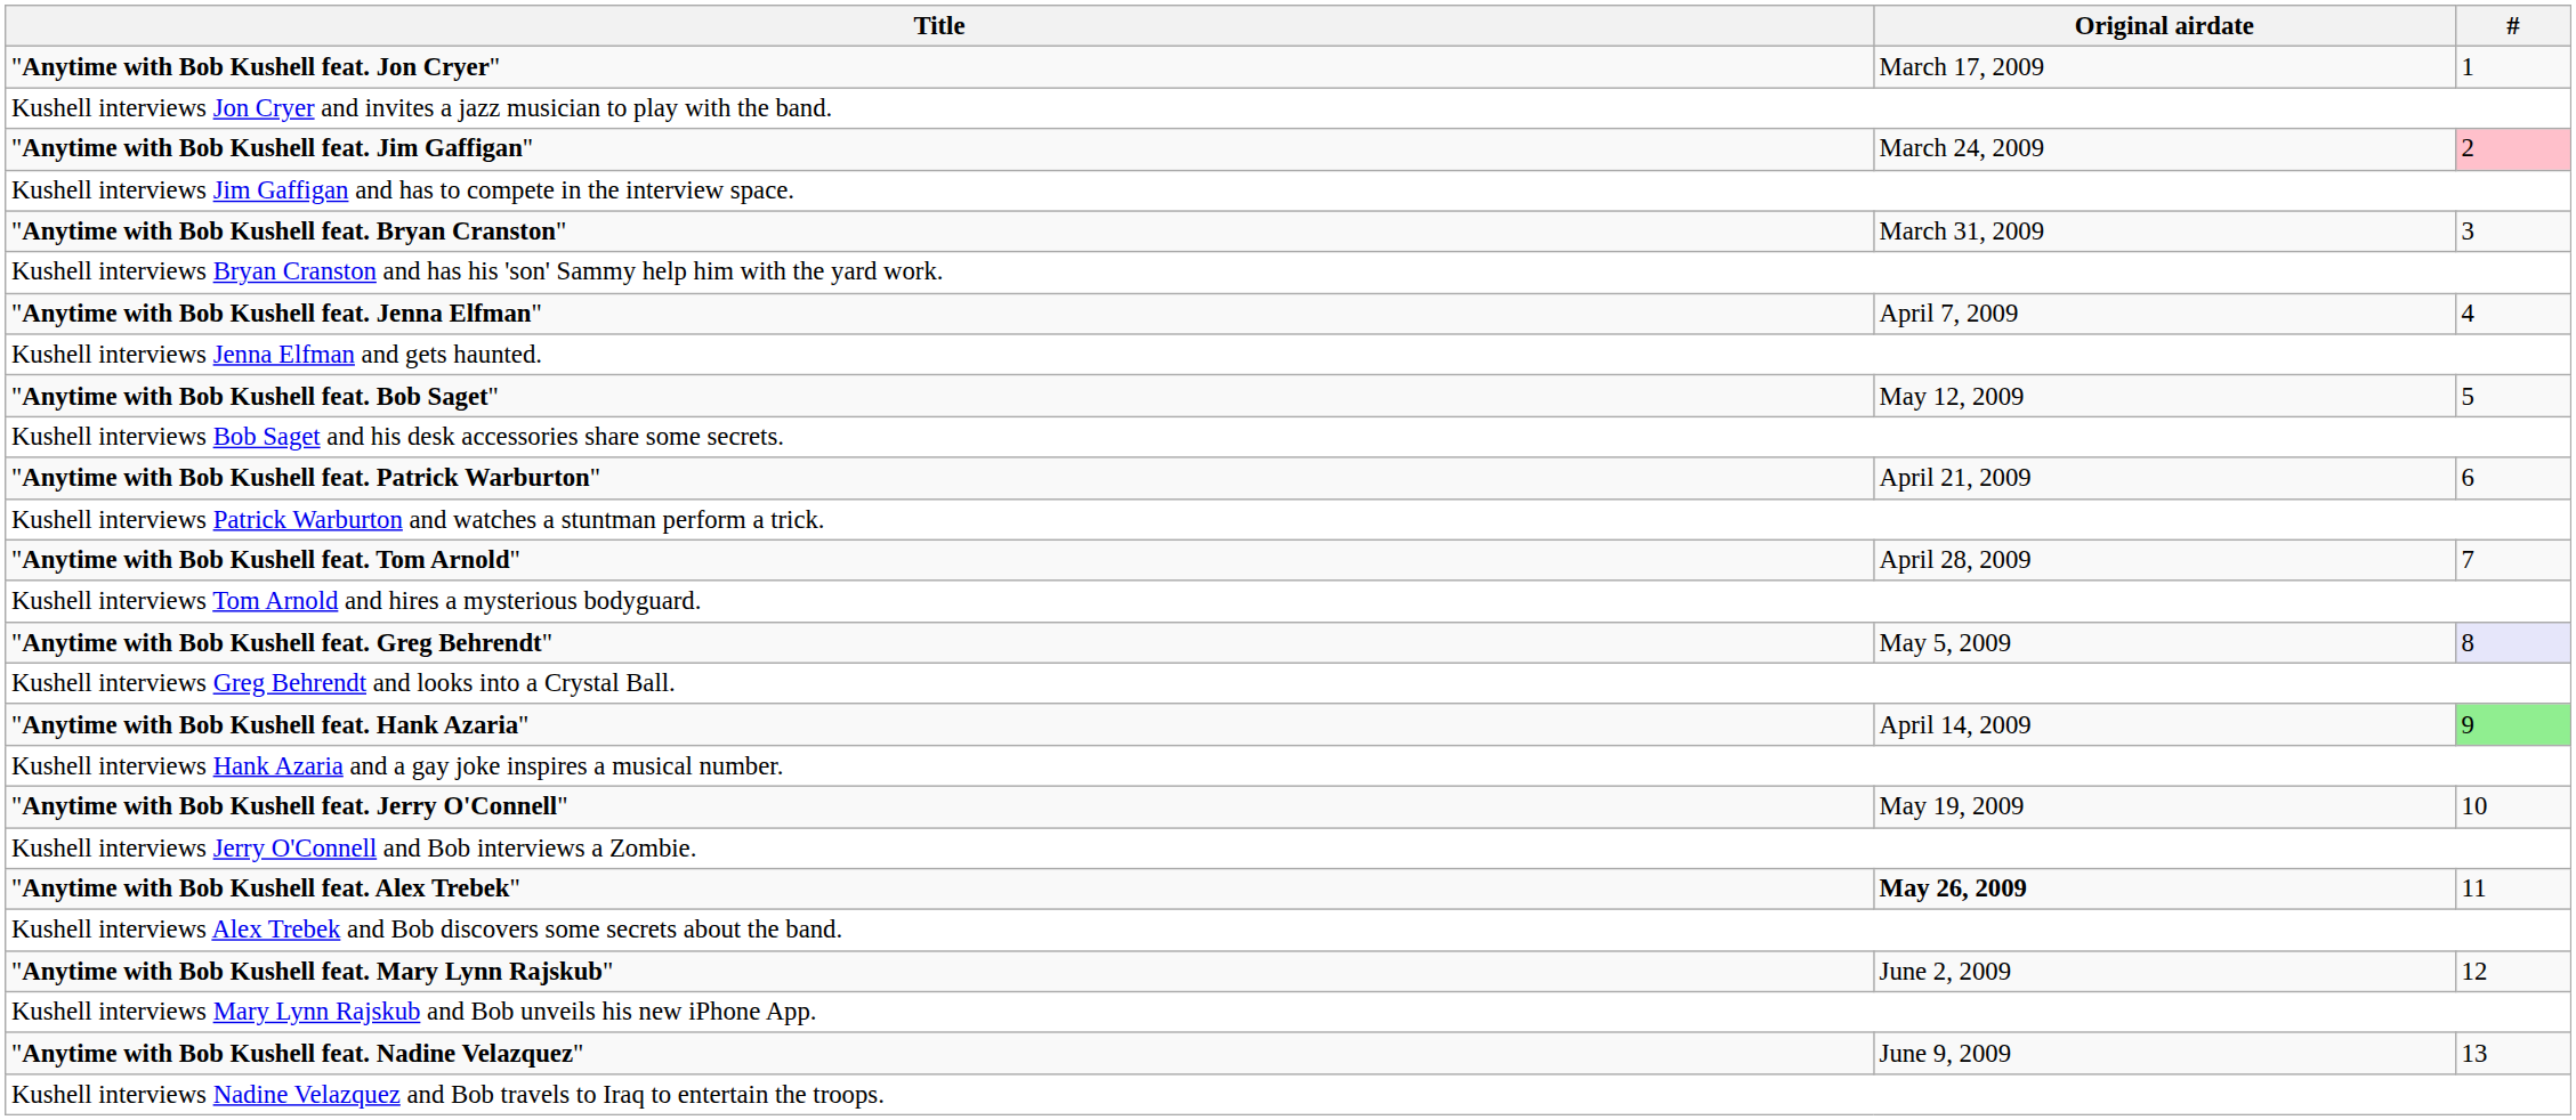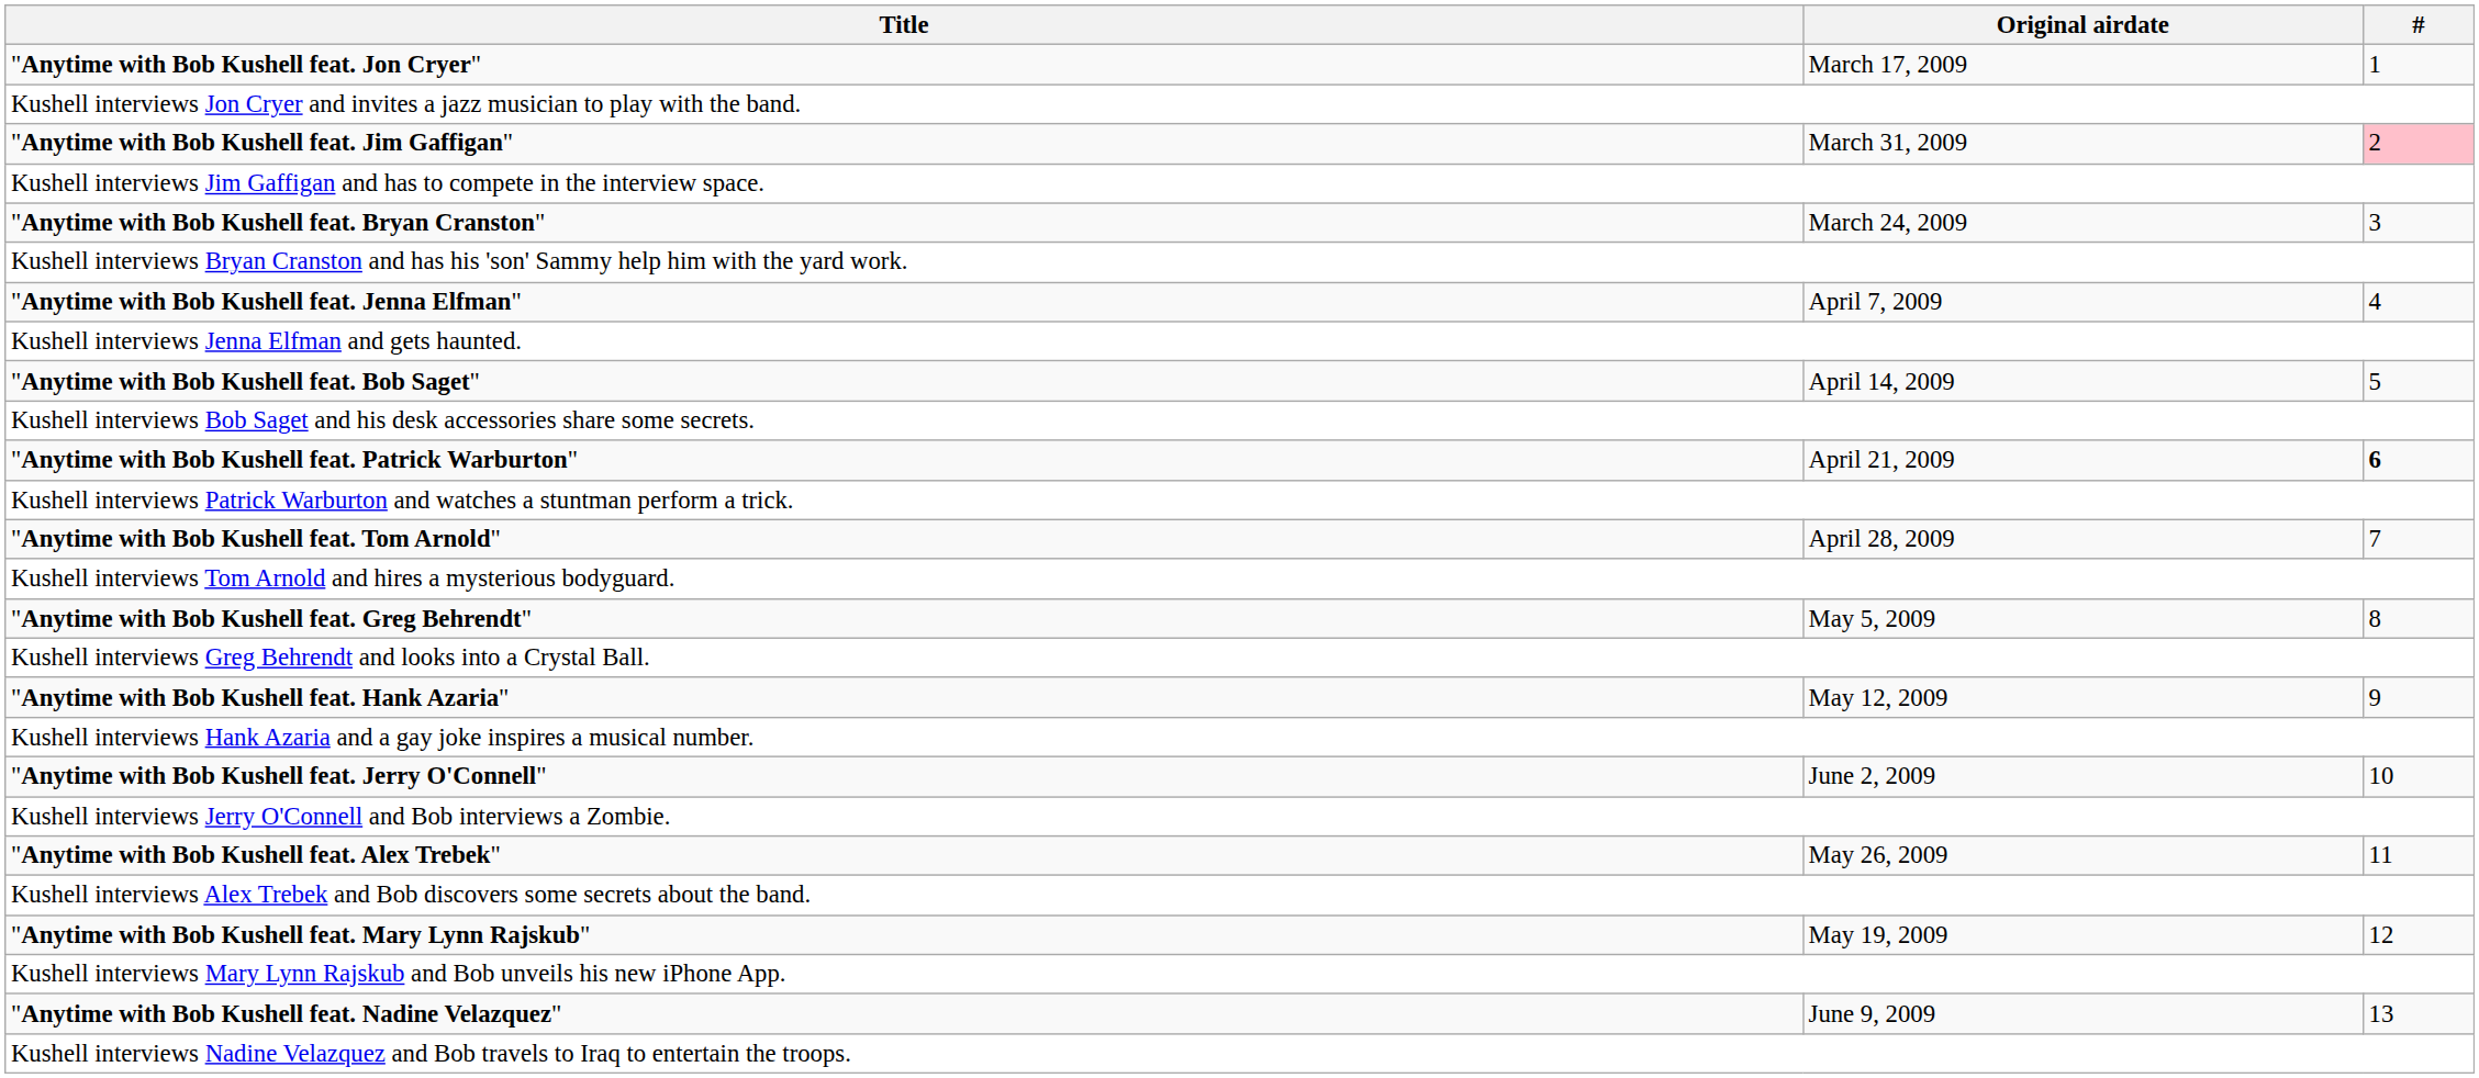 <table class="wikitable" width="100%">
 <tr>
 <th width=="125">Title</th>
 <th>Original airdate</th>
 <th aligin="center">#</th>
 </tr>
 <tr>
 <td>"<strong>Anytime with Bob Kushell feat. Jon Cryer</strong>"</td>
 <td>March 17, 2009</td>
 <td aligin="center">1</td>
 </tr>
 <tr>
 <td colspan="6" bgcolor="FFFFFF">Kushell interviews <a href='#'>Jon Cryer</a> and invites a jazz musician to play with the band.</td>
 </tr>
 <tr>
 <td>"<strong>Anytime with Bob Kushell feat. Jim Gaffigan</strong>"</td>
-<td>March 24, 2009</td>
+<td>March 31, 2009</td>
 <td aligin="center" style="background: pink;">2</td>
 </tr>
 <tr>
 <td colspan="6" bgcolor="FFFFFF">Kushell interviews <a href='#'>Jim Gaffigan</a> and has to compete in the interview space.</td>
 </tr>
 <tr>
 <td>"<strong>Anytime with Bob Kushell feat. Bryan Cranston</strong>"</td>
-<td>March 31, 2009</td>
+<td>March 24, 2009</td>
 <td aligin="center">3</td>
 </tr>
 <tr>
 <td colspan="6" bgcolor="FFFFFF">Kushell interviews <a href='#'>Bryan Cranston</a> and has his 'son' Sammy help him with the yard work.</td>
 </tr>
 <tr>
 <td>"<strong>Anytime with Bob Kushell feat. Jenna Elfman</strong>"</td>
 <td>April 7, 2009</td>
 <td aligin="center">4</td>
 </tr>
 <tr>
 <td colspan="6" bgcolor="FFFFFF">Kushell interviews <a href='#'>Jenna Elfman</a> and gets haunted.</td>
 </tr>
 <tr>
 <td>"<strong>Anytime with Bob Kushell feat. Bob Saget</strong>"</td>
-<td>May 12, 2009</td>
+<td>April 14, 2009</td>
 <td aligin="center">5</td>
 </tr>
 <tr>
 <td colspan="6" bgcolor="FFFFFF">Kushell interviews <a href='#'>Bob Saget</a> and his desk accessories share some secrets.</td>
 </tr>
 <tr>
 <td>"<strong>Anytime with Bob Kushell feat. Patrick Warburton</strong>"</td>
 <td>April 21, 2009</td>
-<td aligin="center">6</td>
+<td aligin="center"><strong>6</strong></td>
 </tr>
 <tr>
 <td colspan="6" bgcolor="FFFFFF">Kushell interviews <a href='#'>Patrick Warburton</a> and watches a stuntman perform a trick.</td>
 </tr>
 <tr>
 <td>"<strong>Anytime with Bob Kushell feat. Tom Arnold</strong>"</td>
 <td>April 28, 2009</td>
 <td aligin="center">7</td>
 </tr>
 <tr>
 <td colspan="6" bgcolor="FFFFFF">Kushell interviews <a href='#'>Tom Arnold</a> and hires a mysterious bodyguard.</td>
 </tr>
 <tr>
 <td>"<strong>Anytime with Bob Kushell feat. Greg Behrendt</strong>"</td>
 <td>May 5, 2009</td>
-<td aligin="center" style="background: lavender;">8</td>
+<td aligin="center">8</td>
 </tr>
 <tr>
 <td colspan="6" bgcolor="FFFFFF">Kushell interviews <a href='#'>Greg Behrendt</a> and looks into a Crystal Ball.</td>
 </tr>
 <tr>
 <td>"<strong>Anytime with Bob Kushell feat. Hank Azaria</strong>"</td>
-<td>April 14, 2009</td>
-<td aligin="center" style="background: lightgreen;">9</td>
+<td>May 12, 2009</td>
+<td aligin="center">9</td>
 </tr>
 <tr>
 <td colspan="6" bgcolor="FFFFFF">Kushell interviews <a href='#'>Hank Azaria</a> and a gay joke inspires a musical number.</td>
 </tr>
 <tr>
 <td>"<strong>Anytime with Bob Kushell feat. Jerry O'Connell</strong>"</td>
-<td>May 19, 2009</td>
+<td>June 2, 2009</td>
 <td aligin="center">10</td>
 </tr>
 <tr>
 <td colspan="6" bgcolor="FFFFFF">Kushell interviews <a href='#'>Jerry O'Connell</a> and Bob interviews a Zombie.</td>
 </tr>
 <tr>
 <td>"<strong>Anytime with Bob Kushell feat. Alex Trebek</strong>"</td>
-<td><strong>May 26, 2009</strong></td>
+<td>May 26, 2009</td>
 <td aligin="center">11</td>
 </tr>
 <tr>
 <td colspan="6" bgcolor="FFFFFF">Kushell interviews <a href='#'>Alex Trebek</a> and Bob discovers some secrets about the band.</td>
 </tr>
 <tr>
 <td>"<strong>Anytime with Bob Kushell feat. Mary Lynn Rajskub</strong>"</td>
-<td>June 2, 2009</td>
+<td>May 19, 2009</td>
 <td aligin="center">12</td>
 </tr>
 <tr>
 <td colspan="6" bgcolor="FFFFFF">Kushell interviews <a href='#'>Mary Lynn Rajskub</a> and Bob unveils his new iPhone App.</td>
 </tr>
 <tr>
 <td>"<strong>Anytime with Bob Kushell feat. Nadine Velazquez</strong>"</td>
 <td>June 9, 2009</td>
 <td aligin="center">13</td>
 </tr>
 <tr>
 <td colspan="6" bgcolor="FFFFFF">Kushell interviews <a href='#'>Nadine Velazquez</a> and Bob travels to Iraq to entertain the troops.</td>
 </tr>
 </table>
